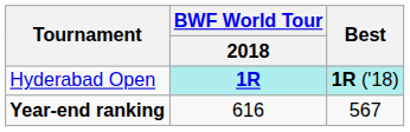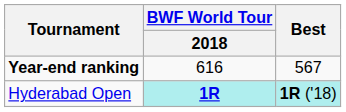 <table style='font-size: 90%; text-align:center;' class='wikitable'>
 <tr>
 <th rowspan="2">Tournament</th>
 <th colspan="1"><a href='#'>BWF World Tour</a></th>
 <th rowspan="2">Best</th>
 </tr>
 <tr>
 <th>2018</th>
 </tr>
 <tr>
+<td align=left><strong>Year-end ranking</strong></td>
+<td>616</td>
+<td>567</td>
+</tr>
+<tr>
 <td align=left><a href='#'>Hyderabad Open</a></td>
 <td bgcolor=AFEEEE><strong><a href='#'>1R</a></strong></td>
 <td bgcolor=AFEEEE><strong>1R</strong> ('18)</td>
 </tr>
-<tr>
-<td align=left><strong>Year-end ranking</strong></td>
-<td>616</td>
-<td>567</td>
-</tr>
 </table>
